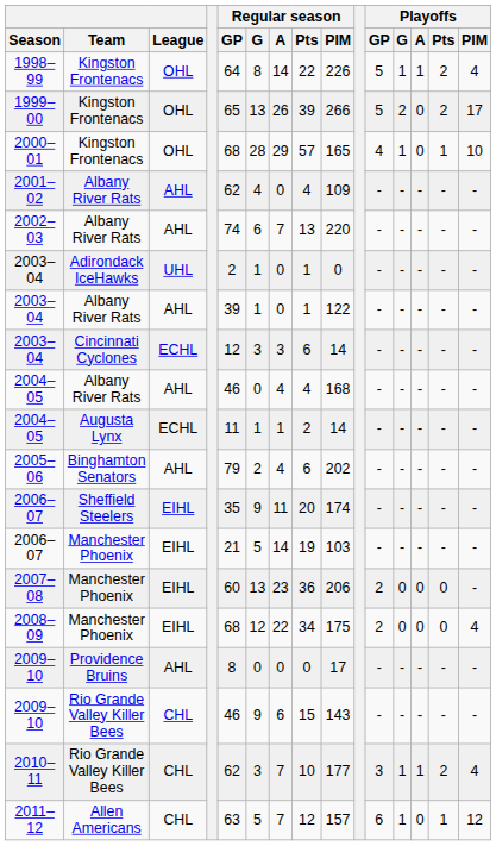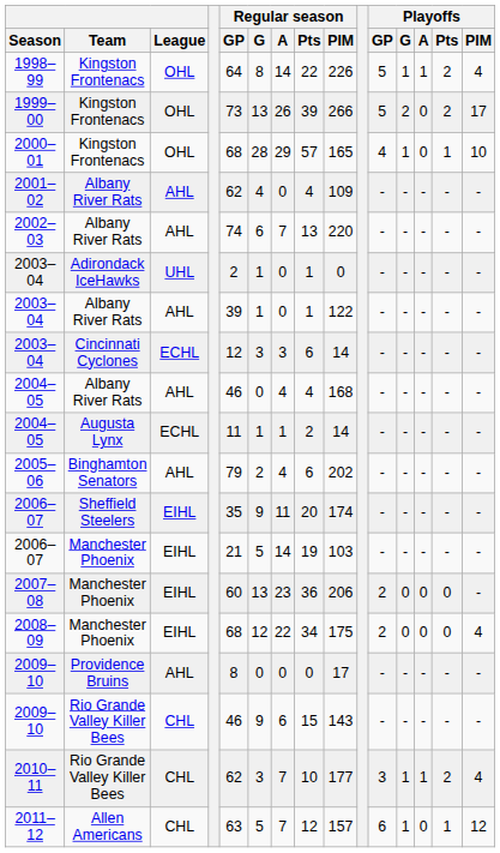 <table class="wikitable"| BORDER="0" CELLPADDING="1" CELLSPACING="0" width="75%" style="text-align:center">
 <tr bgcolor="#e0e0e0">
 <th colspan="3" bgcolor="#ffffff"> </th>
 <th rowspan="99" bgcolor="#ffffff"> </th>
 <th colspan="5">Regular season</th>
 <th rowspan="99" bgcolor="#ffffff"> </th>
 <th colspan="5">Playoffs</th>
 </tr>
 <tr bgcolor="#e0e0e0">
 <th>Season</th>
 <th>Team</th>
 <th>League</th>
 <th>GP</th>
 <th>G</th>
 <th>A</th>
 <th>Pts</th>
 <th>PIM</th>
 <th>GP</th>
 <th>G</th>
 <th>A</th>
 <th>Pts</th>
 <th>PIM</th>
 </tr>
 <tr ALIGN="center">
 <td><a href='#'>1998–99</a></td>
 <td><a href='#'>Kingston Frontenacs</a></td>
 <td><a href='#'>OHL</a></td>
 <td>64</td>
 <td>8</td>
 <td>14</td>
 <td>22</td>
 <td>226</td>
 <td>5</td>
 <td>1</td>
 <td>1</td>
 <td>2</td>
 <td>4</td>
 </tr>
 <tr ALIGN="center" bgcolor="#f0f0f0">
 <td><a href='#'>1999–00</a></td>
 <td>Kingston Frontenacs</td>
 <td>OHL</td>
-<td>65</td>
+<td>73</td>
 <td>13</td>
 <td>26</td>
 <td>39</td>
 <td>266</td>
 <td>5</td>
 <td>2</td>
 <td>0</td>
 <td>2</td>
 <td>17</td>
 </tr>
 <tr ALIGN="center">
 <td><a href='#'>2000–01</a></td>
 <td>Kingston Frontenacs</td>
 <td>OHL</td>
 <td>68</td>
 <td>28</td>
 <td>29</td>
 <td>57</td>
 <td>165</td>
 <td>4</td>
 <td>1</td>
 <td>0</td>
 <td>1</td>
 <td>10</td>
 </tr>
 <tr ALIGN="center" bgcolor="#f0f0f0">
 <td><a href='#'>2001–02</a></td>
 <td><a href='#'>Albany River Rats</a></td>
 <td><a href='#'>AHL</a></td>
 <td>62</td>
 <td>4</td>
 <td>0</td>
 <td>4</td>
 <td>109</td>
 <td>-</td>
 <td>-</td>
 <td>-</td>
 <td>-</td>
 <td>-</td>
 </tr>
 <tr ALIGN="center">
 <td><a href='#'>2002–03</a></td>
 <td>Albany River Rats</td>
 <td>AHL</td>
 <td>74</td>
 <td>6</td>
 <td>7</td>
 <td>13</td>
 <td>220</td>
 <td>-</td>
 <td>-</td>
 <td>-</td>
 <td>-</td>
 <td>-</td>
 </tr>
 <tr ALIGN="center" bgcolor="#f0f0f0">
 <td>2003–04</td>
 <td><a href='#'>Adirondack IceHawks</a></td>
 <td><a href='#'>UHL</a></td>
 <td>2</td>
 <td>1</td>
 <td>0</td>
 <td>1</td>
 <td>0</td>
 <td>-</td>
 <td>-</td>
 <td>-</td>
 <td>-</td>
 <td>-</td>
 </tr>
 <tr ALIGN="center">
 <td><a href='#'>2003–04</a></td>
 <td>Albany River Rats</td>
 <td>AHL</td>
 <td>39</td>
 <td>1</td>
 <td>0</td>
 <td>1</td>
 <td>122</td>
 <td>-</td>
 <td>-</td>
 <td>-</td>
 <td>-</td>
 <td>-</td>
 </tr>
 <tr ALIGN="center" bgcolor="#f0f0f0">
 <td><a href='#'>2003–04</a></td>
 <td><a href='#'>Cincinnati Cyclones</a></td>
 <td><a href='#'>ECHL</a></td>
 <td>12</td>
 <td>3</td>
 <td>3</td>
 <td>6</td>
 <td>14</td>
 <td>-</td>
 <td>-</td>
 <td>-</td>
 <td>-</td>
 <td>-</td>
 </tr>
 <tr ALIGN="center">
 <td><a href='#'>2004–05</a></td>
 <td>Albany River Rats</td>
 <td>AHL</td>
 <td>46</td>
 <td>0</td>
 <td>4</td>
 <td>4</td>
 <td>168</td>
 <td>-</td>
 <td>-</td>
 <td>-</td>
 <td>-</td>
 <td>-</td>
 </tr>
 <tr ALIGN="center" bgcolor="#f0f0f0">
 <td><a href='#'>2004–05</a></td>
 <td><a href='#'>Augusta Lynx</a></td>
 <td>ECHL</td>
 <td>11</td>
 <td>1</td>
 <td>1</td>
 <td>2</td>
 <td>14</td>
 <td>-</td>
 <td>-</td>
 <td>-</td>
 <td>-</td>
 <td>-</td>
 </tr>
 <tr ALIGN="center">
 <td><a href='#'>2005–06</a></td>
 <td><a href='#'>Binghamton Senators</a></td>
 <td>AHL</td>
 <td>79</td>
 <td>2</td>
 <td>4</td>
 <td>6</td>
 <td>202</td>
 <td>-</td>
 <td>-</td>
 <td>-</td>
 <td>-</td>
 <td>-</td>
 </tr>
 <tr ALIGN="center" bgcolor="#f0f0f0">
 <td><a href='#'>2006–07</a></td>
 <td><a href='#'>Sheffield Steelers</a></td>
 <td><a href='#'>EIHL</a></td>
 <td>35</td>
 <td>9</td>
 <td>11</td>
 <td>20</td>
 <td>174</td>
 <td>-</td>
 <td>-</td>
 <td>-</td>
 <td>-</td>
 <td>-</td>
 </tr>
 <tr ALIGN="center">
 <td>2006–07</td>
 <td><a href='#'>Manchester Phoenix</a></td>
 <td>EIHL</td>
 <td>21</td>
 <td>5</td>
 <td>14</td>
 <td>19</td>
 <td>103</td>
 <td>-</td>
 <td>-</td>
 <td>-</td>
 <td>-</td>
 <td>-</td>
 </tr>
 <tr ALIGN="center" bgcolor="#f0f0f0">
 <td><a href='#'>2007–08</a></td>
 <td>Manchester Phoenix</td>
 <td>EIHL</td>
 <td>60</td>
 <td>13</td>
 <td>23</td>
 <td>36</td>
 <td>206</td>
 <td>2</td>
 <td>0</td>
 <td>0</td>
 <td>0</td>
 <td>-</td>
 </tr>
 <tr ALIGN="center">
 <td><a href='#'>2008–09</a></td>
 <td>Manchester Phoenix</td>
 <td>EIHL</td>
 <td>68</td>
 <td>12</td>
 <td>22</td>
 <td>34</td>
 <td>175</td>
 <td>2</td>
 <td>0</td>
 <td>0</td>
 <td>0</td>
 <td>4</td>
 </tr>
 <tr ALIGN="center" bgcolor="#f0f0f0">
 <td><a href='#'>2009–10</a></td>
 <td><a href='#'>Providence Bruins</a></td>
 <td>AHL</td>
 <td>8</td>
 <td>0</td>
 <td>0</td>
 <td>0</td>
 <td>17</td>
 <td>-</td>
 <td>-</td>
 <td>-</td>
 <td>-</td>
 <td>-</td>
 </tr>
 <tr ALIGN="center">
 <td><a href='#'>2009–10</a></td>
 <td><a href='#'>Rio Grande Valley Killer Bees</a></td>
 <td><a href='#'>CHL</a></td>
 <td>46</td>
 <td>9</td>
 <td>6</td>
 <td>15</td>
 <td>143</td>
 <td>-</td>
 <td>-</td>
 <td>-</td>
 <td>-</td>
 <td>-</td>
 </tr>
 <tr ALIGN="center" bgcolor="#f0f0f0">
 <td><a href='#'>2010–11</a></td>
 <td>Rio Grande Valley Killer Bees</td>
 <td>CHL</td>
 <td>62</td>
 <td>3</td>
 <td>7</td>
 <td>10</td>
 <td>177</td>
 <td>3</td>
 <td>1</td>
 <td>1</td>
 <td>2</td>
 <td>4</td>
 </tr>
 <tr ALIGN="center">
 <td><a href='#'>2011–12</a></td>
 <td><a href='#'>Allen Americans</a></td>
 <td>CHL</td>
 <td>63</td>
 <td>5</td>
 <td>7</td>
 <td>12</td>
 <td>157</td>
 <td>6</td>
 <td>1</td>
 <td>0</td>
 <td>1</td>
 <td>12</td>
 </tr>
 </table>
